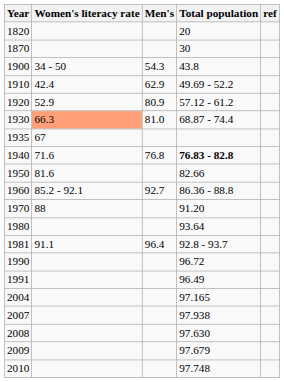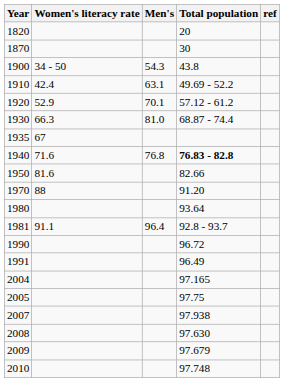 <table class="wikitable sortable">
 <tr>
 <th>Year</th>
 <th>Women's literacy rate</th>
 <th>Men's</th>
 <th>Total population</th>
 <th>ref</th>
 </tr>
 <tr>
 <td>1820</td>
 <td></td>
 <td></td>
 <td>20</td>
 <td></td>
 </tr>
 <tr>
 <td>1870</td>
 <td></td>
 <td></td>
 <td>30</td>
 <td></td>
 </tr>
 <tr>
 <td>1900</td>
 <td>34 - 50</td>
 <td>54.3</td>
 <td>43.8</td>
 <td></td>
 </tr>
 <tr>
 <td>1910</td>
 <td>42.4</td>
-<td>62.9</td>
+<td>63.1</td>
 <td>49.69 - 52.2</td>
 <td></td>
 </tr>
 <tr>
 <td>1920</td>
 <td>52.9</td>
-<td>80.9</td>
+<td>70.1</td>
 <td>57.12 - 61.2</td>
 <td></td>
 </tr>
 <tr>
 <td>1930</td>
-<td style="background: lightsalmon;">66.3</td>
+<td>66.3</td>
 <td>81.0</td>
 <td>68.87 - 74.4</td>
 <td></td>
 </tr>
 <tr>
 <td>1935</td>
 <td>67</td>
 <td></td>
 <td></td>
 <td></td>
 </tr>
 <tr>
 <td>1940</td>
 <td>71.6</td>
 <td>76.8</td>
 <td><strong>76.83 - 82.8</strong></td>
 <td></td>
 </tr>
 <tr>
 <td>1950</td>
 <td>81.6</td>
 <td></td>
 <td>82.66</td>
-<td></td>
-</tr>
-<tr>
-<td>1960</td>
-<td>85.2 - 92.1</td>
-<td>92.7</td>
-<td>86.36 - 88.8</td>
 <td></td>
 </tr>
 <tr>
 <td>1970</td>
 <td>88</td>
 <td></td>
 <td>91.20</td>
 <td></td>
 </tr>
 <tr>
 <td>1980</td>
 <td></td>
 <td></td>
 <td>93.64</td>
 <td></td>
 </tr>
 <tr>
 <td>1981</td>
 <td>91.1</td>
 <td>96.4</td>
 <td>92.8 - 93.7</td>
 <td></td>
 </tr>
 <tr>
 <td>1990</td>
 <td></td>
 <td></td>
 <td>96.72</td>
 <td></td>
 </tr>
 <tr>
 <td>1991</td>
 <td></td>
 <td></td>
 <td>96.49</td>
 <td></td>
 </tr>
 <tr>
 <td>2004</td>
 <td></td>
 <td></td>
 <td>97.165</td>
 <td></td>
 </tr>
 <tr>
+<td>2005</td>
+<td></td>
+<td></td>
+<td>97.75</td>
+<td></td>
+</tr>
+<tr>
 <td>2007</td>
 <td></td>
 <td></td>
 <td>97.938</td>
 <td></td>
 </tr>
 <tr>
 <td>2008</td>
 <td></td>
 <td></td>
 <td>97.630</td>
 <td></td>
 </tr>
 <tr>
 <td>2009</td>
 <td></td>
 <td></td>
 <td>97.679</td>
 <td></td>
 </tr>
 <tr>
 <td>2010</td>
 <td></td>
 <td></td>
 <td>97.748</td>
 <td></td>
 </tr>
 </table>
